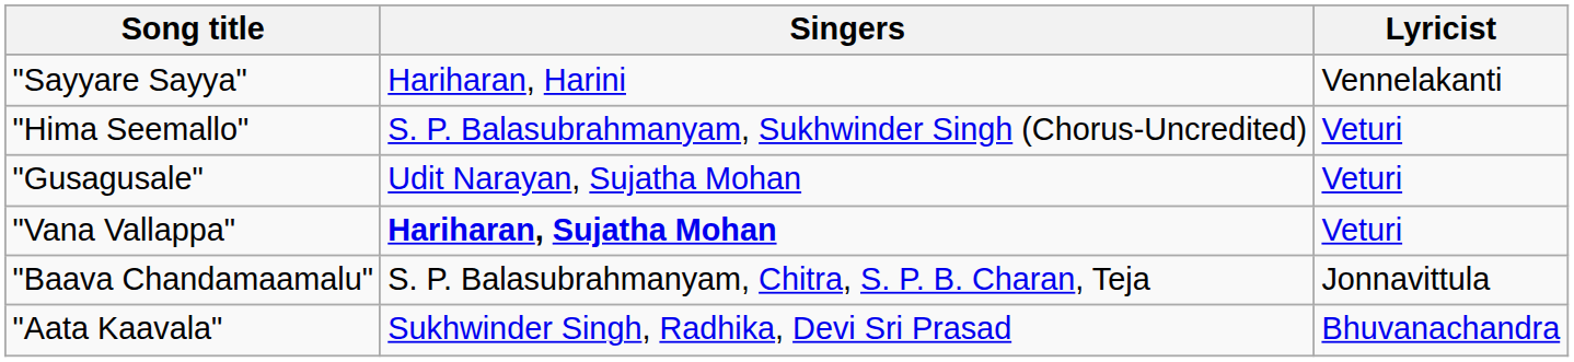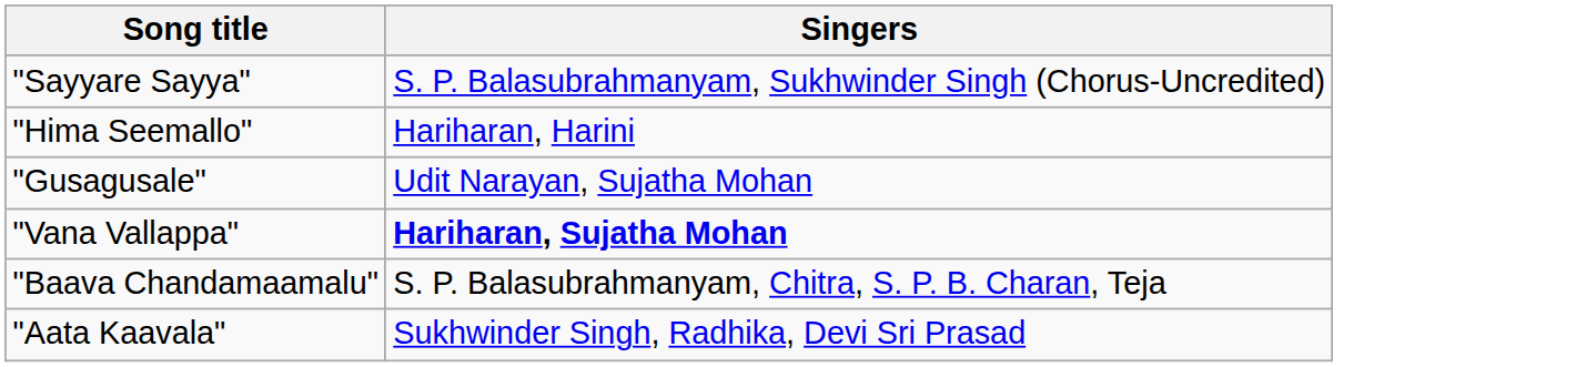 <table class="wikitable tracklist">
 <tr>
 <th>Song title</th>
 <th>Singers</th>
-<th>Lyricist</th>
 </tr>
 <tr>
 <td>"Sayyare Sayya"</td>
-<td><a href='#'>Hariharan</a>, <a href='#'>Harini</a></td>
-<td>Vennelakanti</td>
+<td><a href='#'>S. P. Balasubrahmanyam</a>, <a href='#'>Sukhwinder Singh</a> (Chorus-Uncredited)</td>
 </tr>
 <tr>
 <td>"Hima Seemallo"</td>
-<td><a href='#'>S. P. Balasubrahmanyam</a>, <a href='#'>Sukhwinder Singh</a> (Chorus-Uncredited)</td>
-<td><a href='#'>Veturi</a></td>
+<td><a href='#'>Hariharan</a>, <a href='#'>Harini</a></td>
 </tr>
 <tr>
 <td>"Gusagusale"</td>
 <td><a href='#'>Udit Narayan</a>, <a href='#'>Sujatha Mohan</a></td>
-<td><a href='#'>Veturi</a></td>
 </tr>
 <tr>
 <td>"Vana Vallappa"</td>
 <td><strong><a href='#'>Hariharan</a>, <a href='#'>Sujatha Mohan</a></strong></td>
-<td><a href='#'>Veturi</a></td>
 </tr>
 <tr>
 <td>"Baava Chandamaamalu"</td>
 <td>S. P. Balasubrahmanyam, <a href='#'>Chitra</a>, <a href='#'>S. P. B. Charan</a>, Teja</td>
-<td>Jonnavittula</td>
 </tr>
 <tr>
 <td>"Aata Kaavala"</td>
 <td><a href='#'>Sukhwinder Singh</a>, <a href='#'>Radhika</a>, <a href='#'>Devi Sri Prasad</a></td>
-<td><a href='#'>Bhuvanachandra</a></td>
 </tr>
 </table>
